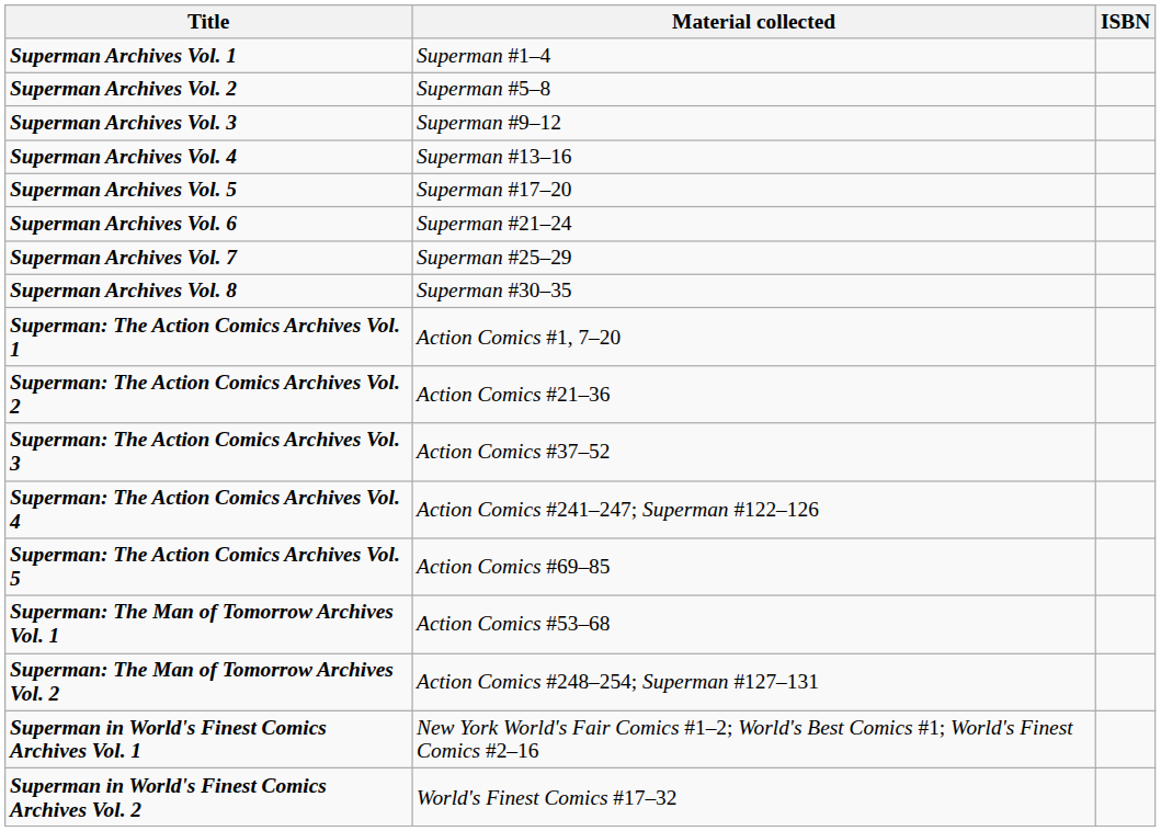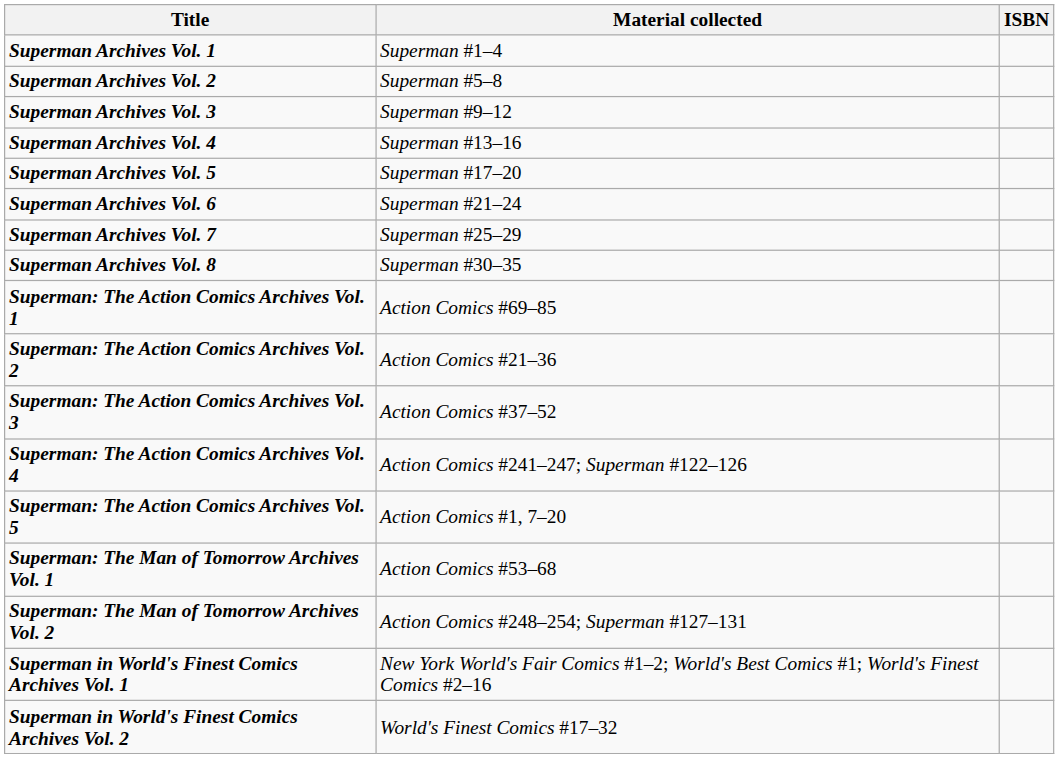 <table class="wikitable">
 <tr>
 <th>Title</th>
 <th>Material collected</th>
 <th>ISBN</th>
 </tr>
 <tr>
 <td><strong><em>Superman Archives Vol. 1</em></strong></td>
 <td><em>Superman</em> #1–4</td>
 <td></td>
 </tr>
 <tr>
 <td><strong><em>Superman Archives Vol. 2</em></strong></td>
 <td><em>Superman</em> #5–8</td>
 <td></td>
 </tr>
 <tr>
 <td><strong><em>Superman Archives Vol. 3</em></strong></td>
 <td><em>Superman</em> #9–12</td>
 <td></td>
 </tr>
 <tr>
 <td><strong><em>Superman Archives Vol. 4</em></strong></td>
 <td><em>Superman</em> #13–16</td>
 <td></td>
 </tr>
 <tr>
 <td><strong><em>Superman Archives Vol. 5</em></strong></td>
 <td><em>Superman</em> #17–20</td>
 <td></td>
 </tr>
 <tr>
 <td><strong><em>Superman Archives Vol. 6</em></strong></td>
 <td><em>Superman</em> #21–24</td>
 <td></td>
 </tr>
 <tr>
 <td><strong><em>Superman Archives Vol. 7</em></strong></td>
 <td><em>Superman</em> #25–29</td>
 <td></td>
 </tr>
 <tr>
 <td><strong><em>Superman Archives Vol. 8</em></strong></td>
 <td><em>Superman</em> #30–35</td>
 <td></td>
 </tr>
 <tr>
 <td><strong><em>Superman: The Action Comics Archives Vol. 1</em></strong></td>
-<td><em>Action Comics</em> #1, 7–20</td>
+<td><em>Action Comics</em> #69–85</td>
 <td></td>
 </tr>
 <tr>
 <td><strong><em>Superman: The Action Comics Archives Vol. 2</em></strong></td>
 <td><em>Action Comics</em> #21–36</td>
 <td></td>
 </tr>
 <tr>
 <td><strong><em>Superman: The Action Comics Archives Vol. 3</em></strong></td>
 <td><em>Action Comics</em> #37–52</td>
 <td></td>
 </tr>
 <tr>
 <td><strong><em>Superman: The Action Comics Archives Vol. 4</em></strong></td>
 <td><em>Action Comics</em> #241–247; <em>Superman</em> #122–126</td>
 <td></td>
 </tr>
 <tr>
 <td><strong><em>Superman: The Action Comics Archives Vol. 5</em></strong></td>
-<td><em>Action Comics</em> #69–85</td>
+<td><em>Action Comics</em> #1, 7–20</td>
 <td></td>
 </tr>
 <tr>
 <td><strong><em>Superman: The Man of Tomorrow Archives Vol. 1</em></strong></td>
 <td><em>Action Comics</em> #53–68</td>
 <td></td>
 </tr>
 <tr>
 <td><strong><em>Superman: The Man of Tomorrow Archives Vol. 2</em></strong></td>
 <td><em>Action Comics</em> #248–254; <em>Superman</em> #127–131</td>
 <td></td>
 </tr>
 <tr>
 <td><strong><em>Superman in World's Finest Comics Archives Vol. 1</em></strong></td>
 <td><em>New York World's Fair Comics</em> #1–2; <em>World's Best Comics</em> #1; <em>World's Finest Comics</em> #2–16</td>
 <td></td>
 </tr>
 <tr>
 <td><strong><em>Superman in World's Finest Comics Archives Vol. 2</em></strong></td>
 <td><em>World's Finest Comics</em> #17–32</td>
 <td></td>
 </tr>
 </table>
